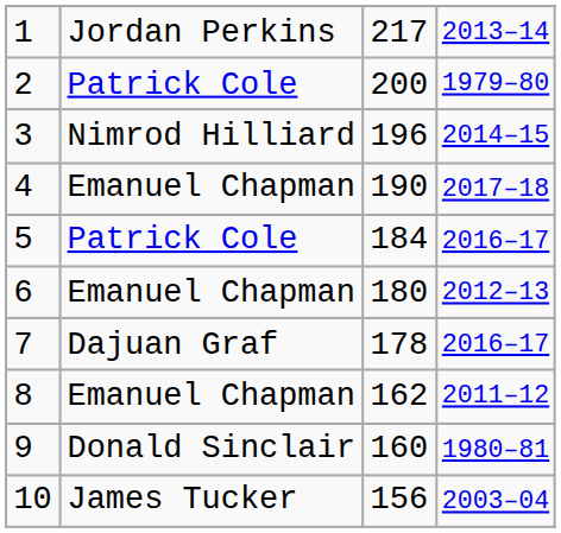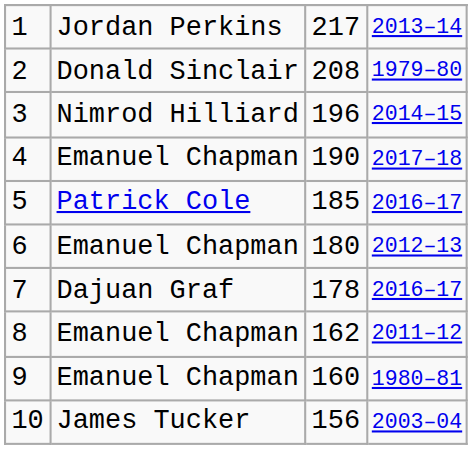 <table class="wikitable">
 <tr>
 </tr>
 <tr>
 <td>1</td>
 <td>Jordan Perkins</td>
 <td>217</td>
 <td style="font-size:80%;"><a href='#'>2013–14</a></td>
 </tr>
 <tr>
 <td>2</td>
-<td><a href='#'>Patrick Cole</a></td>
-<td>200</td>
+<td>Donald Sinclair</td>
+<td>208</td>
 <td style="font-size:80%;"><a href='#'>1979–80</a></td>
 </tr>
 <tr>
 <td>3</td>
 <td>Nimrod Hilliard</td>
 <td>196</td>
 <td style="font-size:80%;"><a href='#'>2014–15</a></td>
 </tr>
 <tr>
 <td>4</td>
 <td>Emanuel Chapman</td>
 <td>190</td>
 <td style="font-size:80%;"><a href='#'>2017–18</a></td>
 </tr>
 <tr>
 <td>5</td>
 <td><a href='#'>Patrick Cole</a></td>
-<td>184</td>
+<td>185</td>
 <td style="font-size:80%;"><a href='#'>2016–17</a></td>
 </tr>
 <tr>
 <td>6</td>
 <td>Emanuel Chapman</td>
 <td>180</td>
 <td style="font-size:80%;"><a href='#'>2012–13</a></td>
 </tr>
 <tr>
 <td>7</td>
 <td>Dajuan Graf</td>
 <td>178</td>
 <td style="font-size:80%;"><a href='#'>2016–17</a></td>
 </tr>
 <tr>
 <td>8</td>
 <td>Emanuel Chapman</td>
 <td>162</td>
 <td style="font-size:80%;"><a href='#'>2011–12</a></td>
 </tr>
 <tr>
 <td>9</td>
-<td>Donald Sinclair</td>
+<td>Emanuel Chapman</td>
 <td>160</td>
 <td style="font-size:80%;"><a href='#'>1980–81</a></td>
 </tr>
 <tr>
 <td>10</td>
 <td>James Tucker</td>
 <td>156</td>
 <td style="font-size:80%;"><a href='#'>2003–04</a></td>
 </tr>
 </table>
